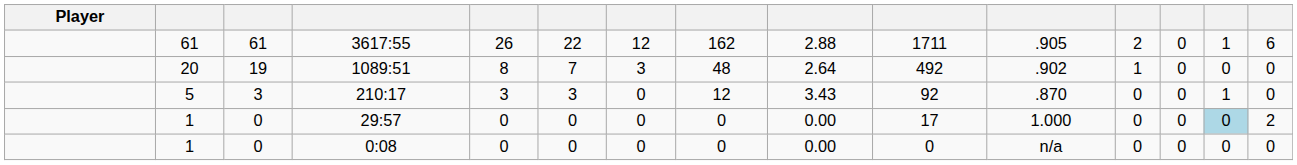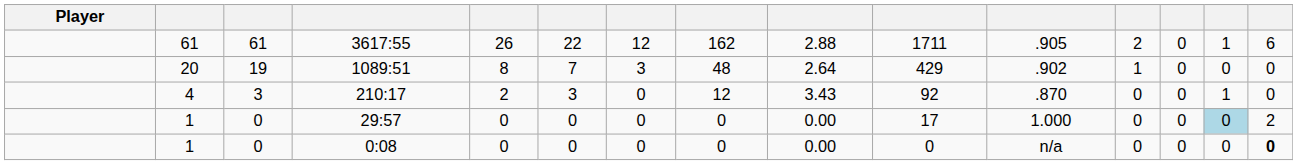 <table class="wikitable sortable" style="width:100%; text-align:center;">
 <tr>
 <th>Player</th>
 <th></th>
 <th></th>
 <th></th>
 <th></th>
 <th></th>
 <th></th>
 <th></th>
 <th></th>
 <th></th>
 <th></th>
 <th></th>
 <th></th>
 <th></th>
 <th></th>
 </tr>
 <tr>
 <td style=white-space:nowrap></td>
 <td>61</td>
 <td>61</td>
 <td>3617:55</td>
 <td>26</td>
 <td>22</td>
 <td>12</td>
 <td>162</td>
 <td>2.88</td>
 <td>1711</td>
 <td>.905</td>
 <td>2</td>
 <td>0</td>
 <td>1</td>
 <td>6</td>
 </tr>
 <tr>
 <td style=white-space:nowrap></td>
 <td>20</td>
 <td>19</td>
 <td>1089:51</td>
 <td>8</td>
 <td>7</td>
 <td>3</td>
 <td>48</td>
 <td>2.64</td>
-<td>492</td>
+<td>429</td>
 <td>.902</td>
 <td>1</td>
 <td>0</td>
 <td>0</td>
 <td>0</td>
 </tr>
 <tr>
 <td style=white-space:nowrap></td>
-<td>5</td>
+<td>4</td>
 <td>3</td>
 <td>210:17</td>
-<td>3</td>
+<td>2</td>
 <td>3</td>
 <td>0</td>
 <td>12</td>
 <td>3.43</td>
 <td>92</td>
 <td>.870</td>
 <td>0</td>
 <td>0</td>
 <td>1</td>
 <td>0</td>
 </tr>
 <tr>
 <td style=white-space:nowrap></td>
 <td>1</td>
 <td>0</td>
 <td>29:57</td>
 <td>0</td>
 <td>0</td>
 <td>0</td>
 <td>0</td>
 <td>0.00</td>
 <td>17</td>
 <td>1.000</td>
 <td>0</td>
 <td>0</td>
 <td style="background: lightblue;">0</td>
 <td>2</td>
 </tr>
 <tr>
 <td style=white-space:nowrap></td>
 <td>1</td>
 <td>0</td>
 <td>0:08</td>
 <td>0</td>
 <td>0</td>
 <td>0</td>
 <td>0</td>
 <td>0.00</td>
 <td>0</td>
 <td>n/a</td>
 <td>0</td>
 <td>0</td>
 <td>0</td>
-<td>0</td>
+<td><strong>0</strong></td>
 </tr>
 </table>
